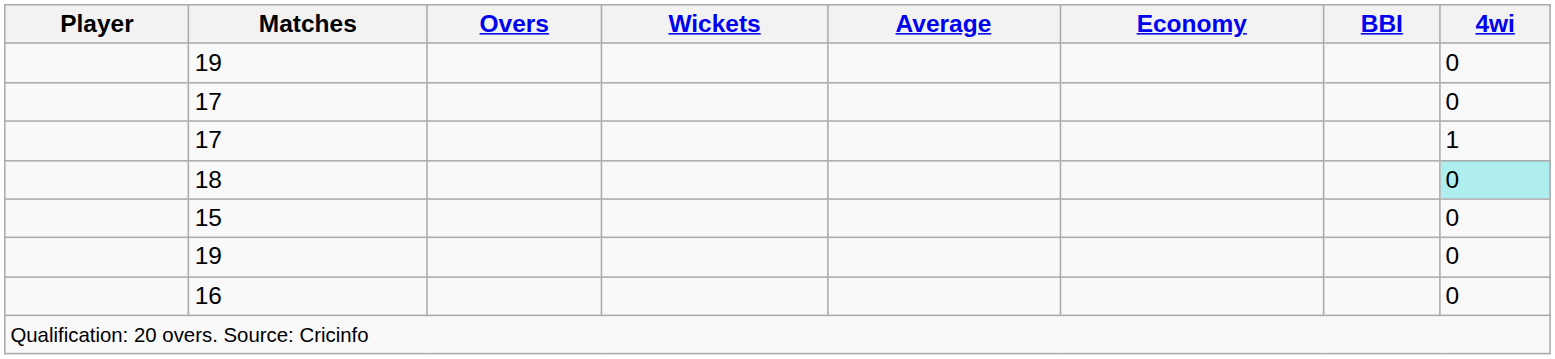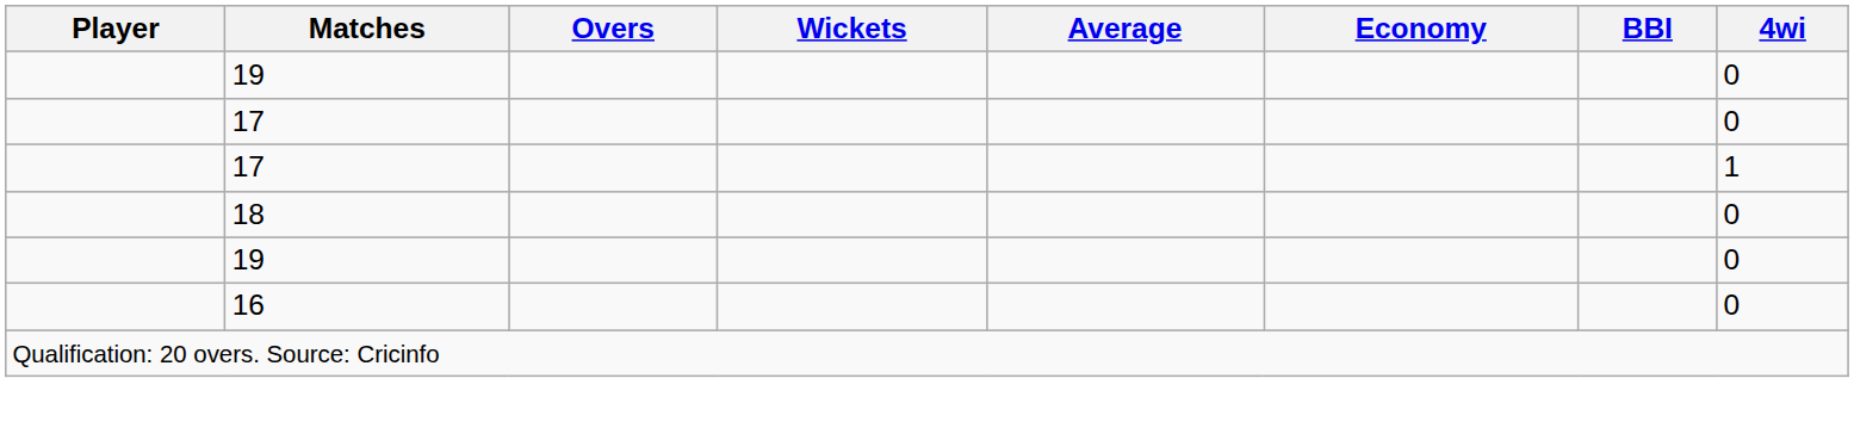 <table class="wikitable sortable" style="width:80%;">
 <tr>
 <th>Player</th>
 <th>Matches</th>
 <th><a href='#'>Overs</a></th>
 <th><a href='#'>Wickets</a></th>
 <th><a href='#'>Average</a></th>
 <th><a href='#'>Economy</a></th>
 <th><a href='#'>BBI</a></th>
 <th><a href='#'>4wi</a></th>
 </tr>
 <tr>
 <td></td>
 <td>19</td>
 <td></td>
 <td></td>
 <td></td>
 <td></td>
 <td></td>
 <td>0</td>
 </tr>
 <tr>
 <td></td>
 <td>17</td>
 <td></td>
 <td></td>
 <td></td>
 <td></td>
 <td></td>
 <td>0</td>
 </tr>
 <tr>
 <td></td>
 <td>17</td>
 <td></td>
 <td></td>
 <td></td>
 <td></td>
 <td></td>
 <td>1</td>
 </tr>
 <tr>
 <td></td>
 <td>18</td>
 <td></td>
 <td></td>
 <td></td>
 <td></td>
 <td></td>
-<td style="background: paleturquoise;">0</td>
-</tr>
-<tr>
-<td></td>
-<td>15</td>
-<td></td>
-<td></td>
-<td></td>
-<td></td>
-<td></td>
 <td>0</td>
 </tr>
 <tr>
 <td></td>
 <td>19</td>
 <td></td>
 <td></td>
 <td></td>
 <td></td>
 <td></td>
 <td>0</td>
 </tr>
 <tr>
 <td></td>
 <td>16</td>
 <td></td>
 <td></td>
 <td></td>
 <td></td>
 <td></td>
 <td>0</td>
 </tr>
 <tr class="unsortable">
 <td colspan="8"><small>Qualification: 20 overs. Source: Cricinfo</small></td>
 </tr>
 </table>
